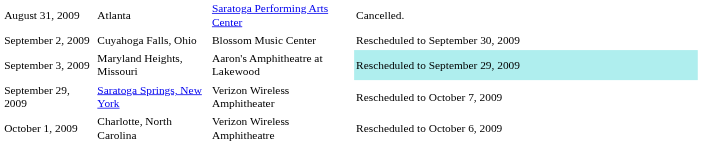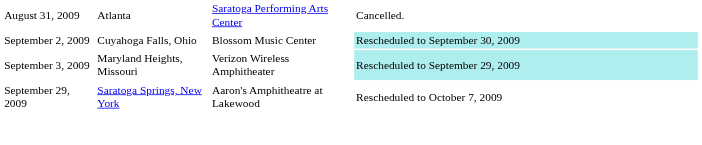 <table cellpadding="2" style="border:0 solid darkgrey; font-size:90%">
 <tr>
 <th style="width:150px;"></th>
 <th style="width:200px;"></th>
 <th style="width:250px;"></th>
 <th style="width:700px;"></th>
 </tr>
 <tr>
 <td>August 31, 2009</td>
 <td>Atlanta</td>
 <td><a href='#'>Saratoga Performing Arts Center</a></td>
 <td>Cancelled.</td>
 </tr>
 <tr>
 <td>September 2, 2009</td>
 <td>Cuyahoga Falls, Ohio</td>
 <td>Blossom Music Center</td>
-<td>Rescheduled to September 30, 2009</td>
+<td style="background: paleturquoise;">Rescheduled to September 30, 2009</td>
 </tr>
 <tr>
 <td>September 3, 2009</td>
 <td>Maryland Heights, Missouri</td>
-<td>Aaron's Amphitheatre at Lakewood</td>
+<td>Verizon Wireless Amphitheater</td>
 <td style="background: paleturquoise;">Rescheduled to September 29, 2009</td>
 </tr>
 <tr>
 <td>September 29, 2009</td>
 <td><a href='#'>Saratoga Springs, New York</a></td>
-<td>Verizon Wireless Amphitheater</td>
+<td>Aaron's Amphitheatre at Lakewood</td>
 <td>Rescheduled to October 7, 2009</td>
-</tr>
-<tr>
-<td>October 1, 2009</td>
-<td>Charlotte, North Carolina</td>
-<td>Verizon Wireless Amphitheatre</td>
-<td>Rescheduled to October 6, 2009</td>
 </tr>
 <tr>
 </tr>
 </table>
